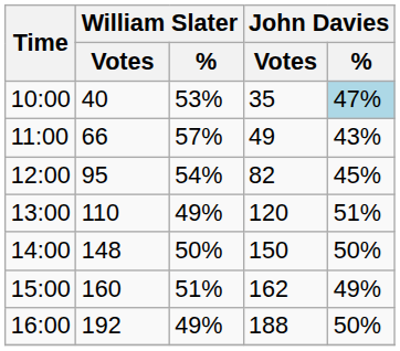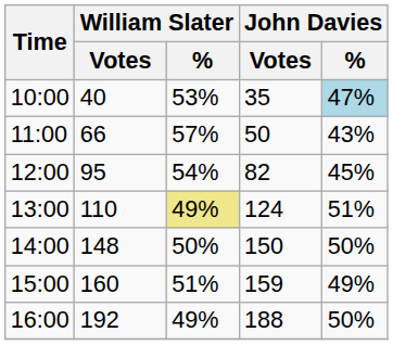 <table class="wikitable">
 <tr>
 <th rowspan="2">Time</th>
 <th colspan="2">William Slater</th>
 <th colspan="2">John Davies</th>
 </tr>
 <tr>
 <th>Votes</th>
 <th>%</th>
 <th>Votes</th>
 <th>%</th>
 </tr>
 <tr>
 <td>10:00</td>
 <td>40</td>
 <td>53%</td>
 <td>35</td>
 <td style="background: lightblue;">47%</td>
 </tr>
 <tr>
 <td>11:00</td>
 <td>66</td>
 <td>57%</td>
-<td>49</td>
+<td>50</td>
 <td>43%</td>
 </tr>
 <tr>
 <td>12:00</td>
 <td>95</td>
 <td>54%</td>
 <td>82</td>
 <td>45%</td>
 </tr>
 <tr>
 <td>13:00</td>
 <td>110</td>
-<td>49%</td>
-<td>120</td>
+<td style="background: khaki;">49%</td>
+<td>124</td>
 <td>51%</td>
 </tr>
 <tr>
 <td>14:00</td>
 <td>148</td>
 <td>50%</td>
 <td>150</td>
 <td>50%</td>
 </tr>
 <tr>
 <td>15:00</td>
 <td>160</td>
 <td>51%</td>
-<td>162</td>
+<td>159</td>
 <td>49%</td>
 </tr>
 <tr>
 <td>16:00</td>
 <td>192</td>
 <td>49%</td>
 <td>188</td>
 <td>50%</td>
 </tr>
 <tr>
 </tr>
 </table>
